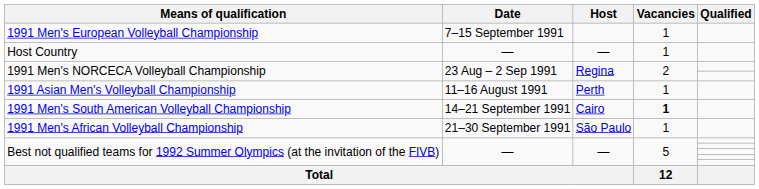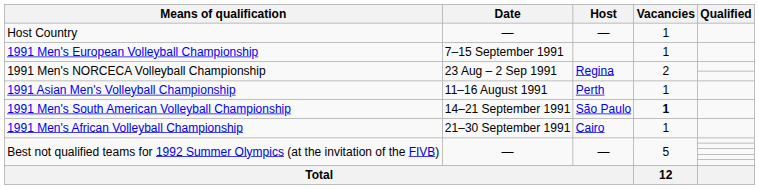 <table class="wikitable">
 <tr>
 <th>Means of qualification</th>
 <th>Date</th>
 <th>Host</th>
 <th>Vacancies</th>
 <th>Qualified</th>
 </tr>
 <tr>
-<td><a href='#'>1991 Men's European Volleyball Championship</a></td>
-<td>7–15 September 1991</td>
-<td></td>
+<td>Host Country</td>
+<td align=center>—</td>
+<td align=center>―</td>
 <td align=center>1</td>
 <td></td>
 </tr>
 <tr>
-<td>Host Country</td>
-<td align=center>—</td>
-<td align=center>―</td>
+<td><a href='#'>1991 Men's European Volleyball Championship</a></td>
+<td>7–15 September 1991</td>
+<td></td>
 <td align=center>1</td>
 <td></td>
 </tr>
 <tr>
 <td rowspan=2>1991 Men's NORCECA Volleyball Championship</td>
 <td rowspan=2>23 Aug – 2 Sep 1991</td>
 <td rowspan=2> <a href='#'>Regina</a></td>
 <td rowspan=2 align=center>2</td>
 <td></td>
 </tr>
 <tr>
 <td></td>
 </tr>
 <tr>
 <td><a href='#'>1991 Asian Men's Volleyball Championship</a></td>
 <td>11–16 August 1991</td>
 <td> <a href='#'>Perth</a></td>
 <td align=center>1</td>
 <td></td>
 </tr>
 <tr>
 <td><a href='#'>1991 Men's South American Volleyball Championship</a></td>
 <td>14–21 September 1991</td>
-<td> <a href='#'>Cairo</a></td>
+<td> <a href='#'>São Paulo</a></td>
 <td align=center><strong>1</strong></td>
 <td></td>
 </tr>
 <tr>
 <td><a href='#'>1991 Men's African Volleyball Championship</a></td>
 <td>21–30 September 1991</td>
-<td> <a href='#'>São Paulo</a></td>
+<td> <a href='#'>Cairo</a></td>
 <td align=center>1</td>
 <td></td>
 </tr>
 <tr>
 <td rowspan=5>Best not qualified teams for <a href='#'>1992 Summer Olympics</a> (at the invitation of the <a href='#'>FIVB</a>)</td>
 <td rowspan=5 align=center>―</td>
 <td rowspan=5 align=center>―</td>
 <td rowspan=5 align=center>5</td>
 <td></td>
 </tr>
 <tr>
 <td></td>
 </tr>
 <tr>
 <td></td>
 </tr>
 <tr>
 <td></td>
 </tr>
 <tr>
 <td></td>
 </tr>
 <tr>
 <th colspan="3">Total</th>
 <th>12</th>
 <th></th>
 </tr>
 </table>
